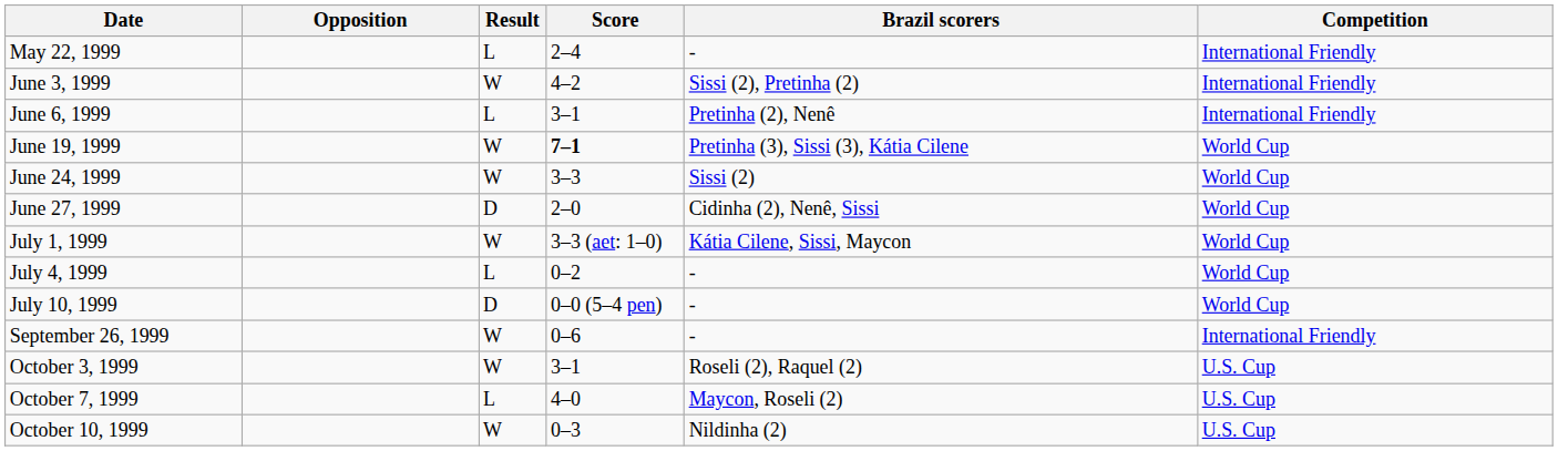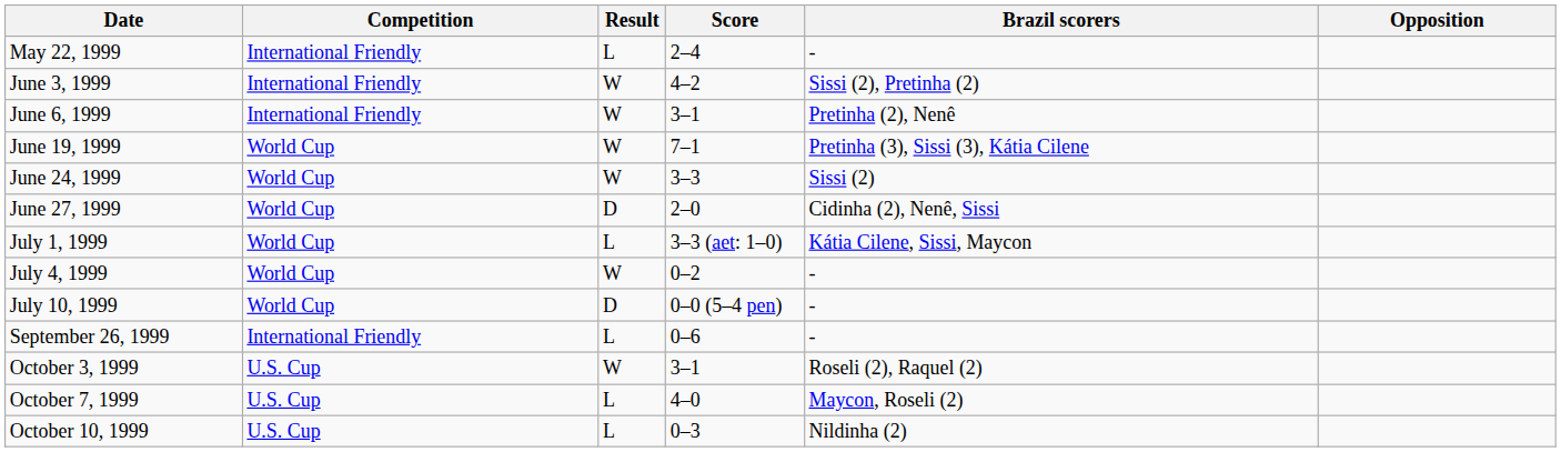 <table class="wikitable" style="text-align: left;">
 <tr>
 <th width=12%>Date</th>
-<th width=12%>Opposition</th>
+<th width=18%>Competition</th>
 <th width=1%>Result</th>
 <th width=7%>Score</th>
 <th width=26%>Brazil scorers</th>
-<th width=18%>Competition</th>
+<th width=12%>Opposition</th>
 </tr>
 <tr>
 <td>May 22, 1999</td>
-<td></td>
+<td><a href='#'>International Friendly</a></td>
 <td>L</td>
 <td>2–4</td>
 <td>-</td>
-<td><a href='#'>International Friendly</a></td>
+<td></td>
 </tr>
 <tr>
 <td>June 3, 1999</td>
-<td></td>
+<td><a href='#'>International Friendly</a></td>
 <td>W</td>
 <td>4–2</td>
 <td><a href='#'>Sissi</a> (2), <a href='#'>Pretinha</a> (2)</td>
-<td><a href='#'>International Friendly</a></td>
+<td></td>
 </tr>
 <tr>
 <td>June 6, 1999</td>
-<td></td>
-<td>L</td>
+<td><a href='#'>International Friendly</a></td>
+<td>W</td>
 <td>3–1</td>
 <td><a href='#'>Pretinha</a> (2), Nenê</td>
-<td><a href='#'>International Friendly</a></td>
+<td></td>
 </tr>
 <tr>
 <td>June 19, 1999</td>
+<td><a href='#'>World Cup</a></td>
+<td>W</td>
+<td>7–1</td>
+<td><a href='#'>Pretinha</a> (3), <a href='#'>Sissi</a> (3), <a href='#'>Kátia Cilene</a></td>
 <td></td>
-<td>W</td>
-<td><strong>7–1</strong></td>
-<td><a href='#'>Pretinha</a> (3), <a href='#'>Sissi</a> (3), <a href='#'>Kátia Cilene</a></td>
-<td><a href='#'>World Cup</a></td>
 </tr>
 <tr>
 <td>June 24, 1999</td>
-<td></td>
+<td><a href='#'>World Cup</a></td>
 <td>W</td>
 <td>3–3</td>
 <td><a href='#'>Sissi</a> (2)</td>
-<td><a href='#'>World Cup</a></td>
+<td></td>
 </tr>
 <tr>
 <td>June 27, 1999</td>
-<td></td>
+<td><a href='#'>World Cup</a></td>
 <td>D</td>
 <td>2–0</td>
 <td>Cidinha (2), Nenê, <a href='#'>Sissi</a></td>
-<td><a href='#'>World Cup</a></td>
+<td></td>
 </tr>
 <tr>
 <td>July 1, 1999</td>
-<td></td>
-<td>W</td>
+<td><a href='#'>World Cup</a></td>
+<td>L</td>
 <td>3–3 (<a href='#'>aet</a>: 1–0)</td>
 <td><a href='#'>Kátia Cilene</a>, <a href='#'>Sissi</a>, Maycon</td>
-<td><a href='#'>World Cup</a></td>
+<td></td>
 </tr>
 <tr>
 <td>July 4, 1999</td>
-<td></td>
-<td>L</td>
+<td><a href='#'>World Cup</a></td>
+<td>W</td>
 <td>0–2</td>
 <td>-</td>
-<td><a href='#'>World Cup</a></td>
+<td></td>
 </tr>
 <tr>
 <td>July 10, 1999</td>
-<td></td>
+<td><a href='#'>World Cup</a></td>
 <td>D</td>
 <td>0–0 (5–4 <a href='#'>pen</a>)</td>
 <td>-</td>
-<td><a href='#'>World Cup</a></td>
+<td></td>
 </tr>
 <tr>
 <td>September 26, 1999</td>
-<td></td>
-<td>W</td>
+<td><a href='#'>International Friendly</a></td>
+<td>L</td>
 <td>0–6</td>
 <td>-</td>
-<td><a href='#'>International Friendly</a></td>
+<td></td>
 </tr>
 <tr>
 <td>October 3, 1999</td>
-<td></td>
+<td><a href='#'>U.S. Cup</a></td>
 <td>W</td>
 <td>3–1</td>
 <td>Roseli (2), Raquel (2)</td>
-<td><a href='#'>U.S. Cup</a></td>
+<td></td>
 </tr>
 <tr>
 <td>October 7, 1999</td>
-<td></td>
+<td><a href='#'>U.S. Cup</a></td>
 <td>L</td>
 <td>4–0</td>
 <td><a href='#'>Maycon</a>, Roseli (2)</td>
-<td><a href='#'>U.S. Cup</a></td>
+<td></td>
 </tr>
 <tr>
 <td>October 10, 1999</td>
-<td></td>
-<td>W</td>
+<td><a href='#'>U.S. Cup</a></td>
+<td>L</td>
 <td>0–3</td>
 <td>Nildinha (2)</td>
-<td><a href='#'>U.S. Cup</a></td>
+<td></td>
 </tr>
 </table>
